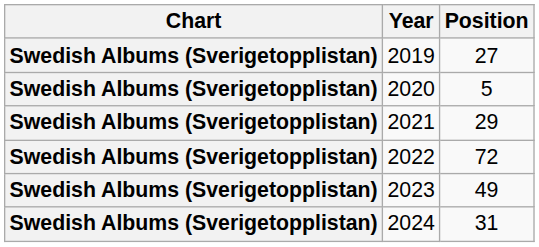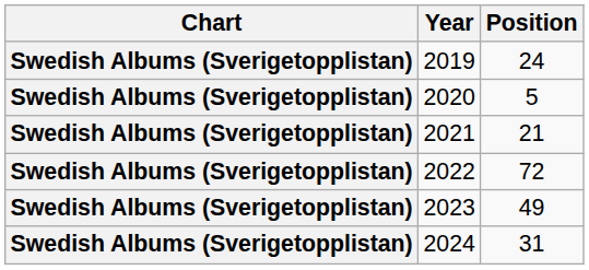 <table class="wikitable plainrowheaders" style="text-align:center;">
 <tr>
 <th scope="col">Chart</th>
 <th scope="col">Year</th>
 <th scope="col">Position</th>
 </tr>
 <tr>
 <th scope="row">Swedish Albums (Sverigetopplistan)</th>
 <td>2019</td>
-<td>27</td>
+<td>24</td>
 </tr>
 <tr>
 <th scope="row">Swedish Albums (Sverigetopplistan)</th>
 <td>2020</td>
 <td>5</td>
 </tr>
 <tr>
 <th scope="row">Swedish Albums (Sverigetopplistan)</th>
 <td>2021</td>
-<td>29</td>
+<td>21</td>
 </tr>
 <tr>
 <th scope="row">Swedish Albums (Sverigetopplistan)</th>
 <td>2022</td>
 <td>72</td>
 </tr>
 <tr>
 <th scope="row">Swedish Albums (Sverigetopplistan)</th>
 <td>2023</td>
 <td>49</td>
 </tr>
 <tr>
 <th scope="row">Swedish Albums (Sverigetopplistan)</th>
 <td>2024</td>
 <td>31</td>
 </tr>
 </table>
